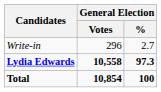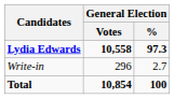 <table class=wikitable>
 <tr>
 <th colspan=1 rowspan=2><strong>Candidates</strong></th>
 <th colspan=2><strong>General Election</strong></th>
 </tr>
 <tr>
 <th>Votes</th>
 <th>%</th>
 </tr>
 <tr>
+<td><strong><a href='#'>Lydia Edwards</a></strong></td>
+<td align="right"><strong>10,558</strong></td>
+<td align="right"><strong>97.3</strong></td>
+</tr>
+<tr>
 <td><em>Write-in</em></td>
 <td align="right">296</td>
 <td align="right">2.7</td>
-</tr>
-<tr>
-<td><strong><a href='#'>Lydia Edwards</a></strong></td>
-<td align="right"><strong>10,558</strong></td>
-<td align="right"><strong>97.3</strong></td>
 </tr>
 <tr>
 <td><strong>Total</strong></td>
 <td align="right"><strong>10,854</strong></td>
 <td align="right"><strong>100</strong></td>
 </tr>
 </table>
